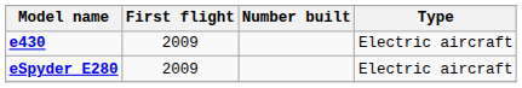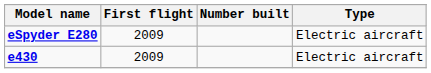 <table class="wikitable" align=center style="font-size:90%;">
 <tr>
 </tr>
 <tr style="background:#efefef;">
 <th>Model name</th>
 <th>First flight</th>
 <th>Number built</th>
 <th>Type</th>
 </tr>
 <tr>
-<td align=left><strong><a href='#'>e430</a></strong></td>
+<td align=left><strong><a href='#'>eSpyder E280</a></strong></td>
 <td align=center>2009</td>
 <td align=center></td>
 <td align=left>Electric aircraft</td>
 </tr>
 <tr>
-<td align=left><strong><a href='#'>eSpyder E280</a></strong></td>
+<td align=left><strong><a href='#'>e430</a></strong></td>
 <td align=center>2009</td>
 <td align=center></td>
 <td align=left>Electric aircraft</td>
 </tr>
 <tr>
 </tr>
 </table>
